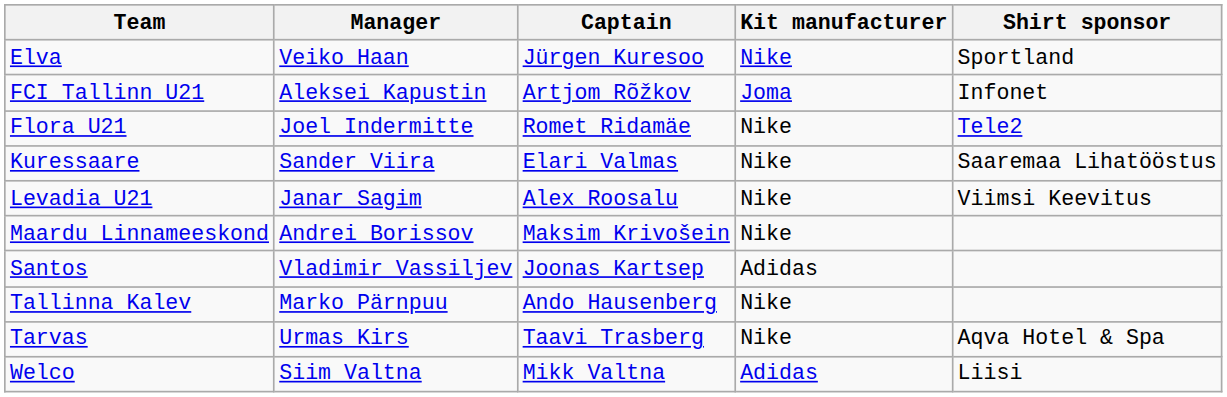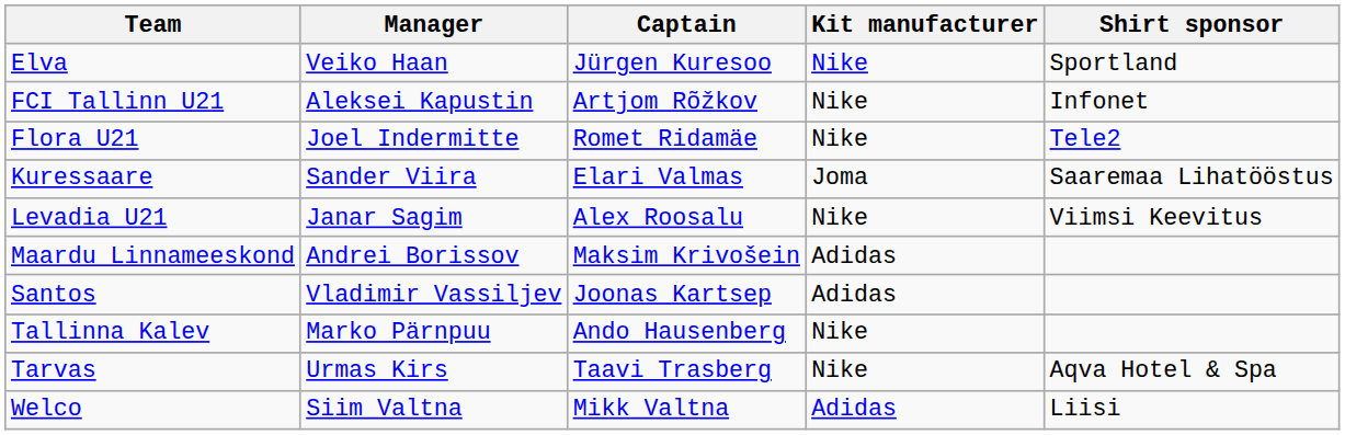 <table class="wikitable sortable" style="text-align: left;">
 <tr>
 <th>Team</th>
 <th>Manager</th>
 <th>Captain</th>
 <th>Kit manufacturer</th>
 <th>Shirt sponsor</th>
 </tr>
 <tr>
 <td><a href='#'>Elva</a></td>
 <td> <a href='#'>Veiko Haan</a></td>
 <td> <a href='#'>Jürgen Kuresoo</a></td>
 <td><a href='#'>Nike</a></td>
 <td>Sportland</td>
 </tr>
 <tr>
 <td><a href='#'>FCI Tallinn U21</a></td>
 <td> <a href='#'>Aleksei Kapustin</a></td>
 <td> <a href='#'>Artjom Rõžkov</a></td>
-<td><a href='#'>Joma</a></td>
+<td>Nike</td>
 <td>Infonet</td>
 </tr>
 <tr>
 <td><a href='#'>Flora U21</a></td>
 <td> <a href='#'>Joel Indermitte</a></td>
 <td> <a href='#'>Romet Ridamäe</a></td>
 <td>Nike</td>
 <td><a href='#'>Tele2</a></td>
 </tr>
 <tr>
 <td><a href='#'>Kuressaare</a></td>
 <td> <a href='#'>Sander Viira</a></td>
 <td> <a href='#'>Elari Valmas</a></td>
-<td>Nike</td>
+<td>Joma</td>
 <td>Saaremaa Lihatööstus</td>
 </tr>
 <tr>
 <td><a href='#'>Levadia U21</a></td>
 <td> <a href='#'>Janar Sagim</a></td>
 <td> <a href='#'>Alex Roosalu</a></td>
 <td>Nike</td>
 <td>Viimsi Keevitus</td>
 </tr>
 <tr>
 <td><a href='#'>Maardu Linnameeskond</a></td>
 <td> <a href='#'>Andrei Borissov</a></td>
 <td> <a href='#'>Maksim Krivošein</a></td>
-<td>Nike</td>
+<td>Adidas</td>
 <td></td>
 </tr>
 <tr>
 <td><a href='#'>Santos</a></td>
 <td> <a href='#'>Vladimir Vassiljev</a></td>
 <td> <a href='#'>Joonas Kartsep</a></td>
 <td>Adidas</td>
 <td></td>
 </tr>
 <tr>
 <td><a href='#'>Tallinna Kalev</a></td>
 <td> <a href='#'>Marko Pärnpuu</a></td>
 <td> <a href='#'>Ando Hausenberg</a></td>
 <td>Nike</td>
 <td></td>
 </tr>
 <tr>
 <td><a href='#'>Tarvas</a></td>
 <td> <a href='#'>Urmas Kirs</a></td>
 <td> <a href='#'>Taavi Trasberg</a></td>
 <td>Nike</td>
 <td>Aqva Hotel & Spa</td>
 </tr>
 <tr>
 <td><a href='#'>Welco</a></td>
 <td> <a href='#'>Siim Valtna</a></td>
 <td> <a href='#'>Mikk Valtna</a></td>
 <td><a href='#'>Adidas</a></td>
 <td>Liisi</td>
 </tr>
 </table>
